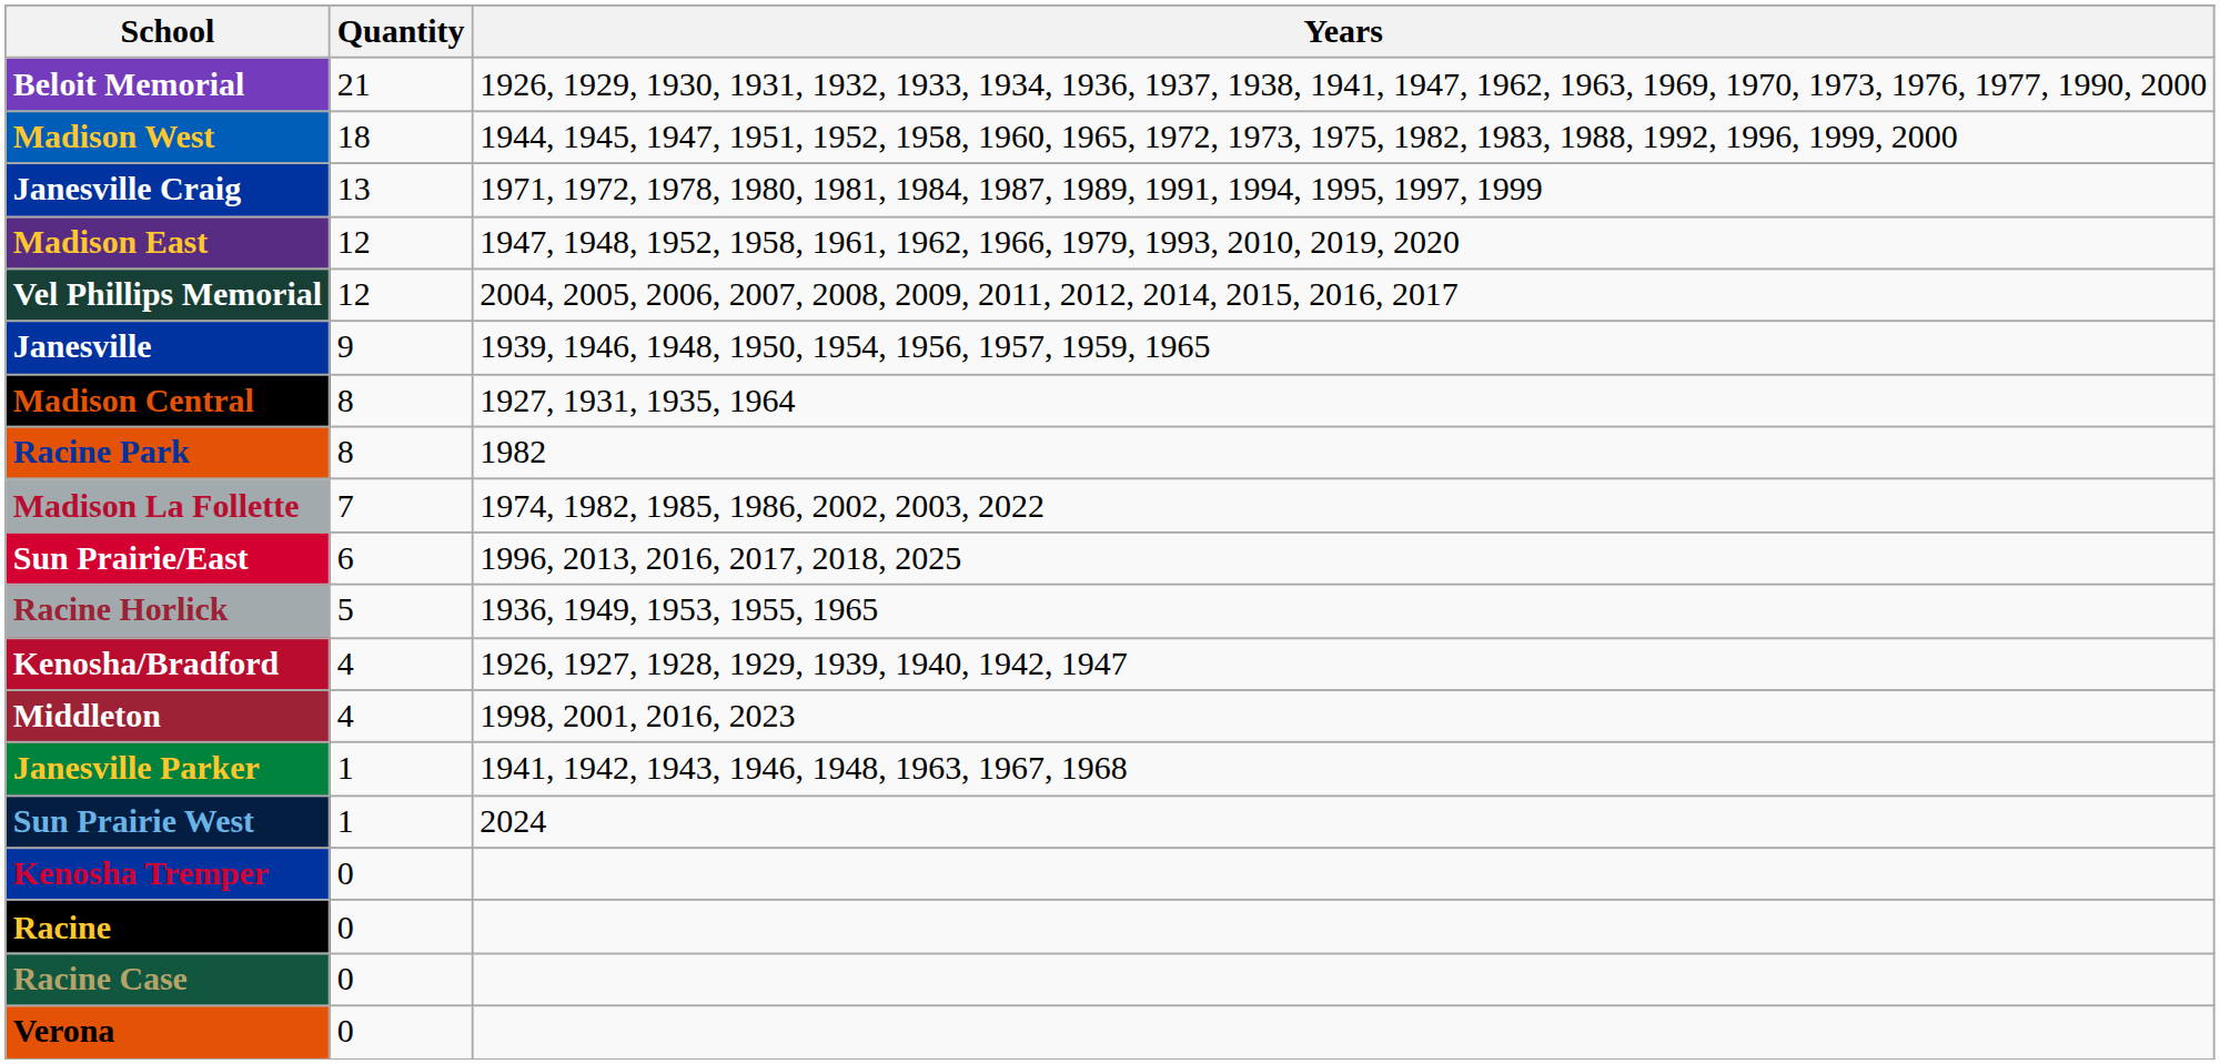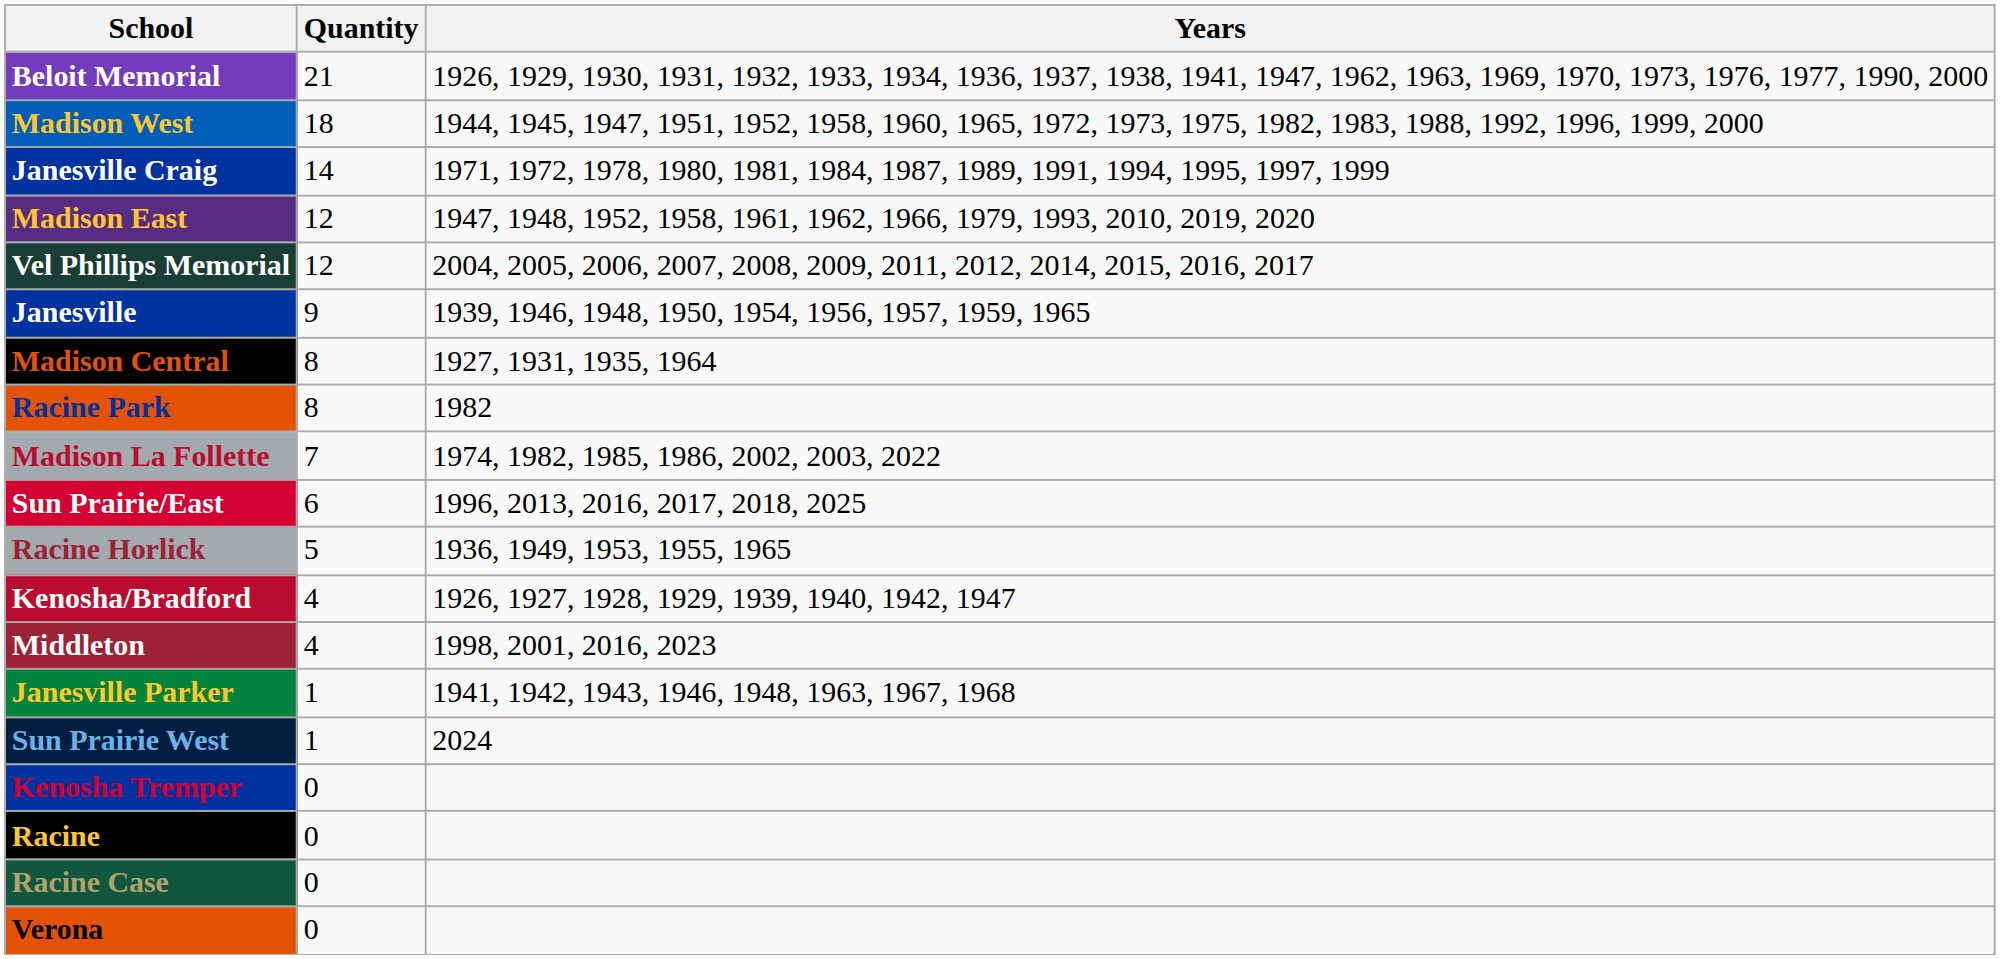 <table class="wikitable">
 <tr>
 <th>School</th>
 <th>Quantity</th>
 <th>Years</th>
 </tr>
 <tr>
 <td style="background: #753bbd; color: white"><strong>Beloit Memorial</strong></td>
 <td>21</td>
 <td>1926, 1929, 1930, 1931, 1932, 1933, 1934, 1936, 1937, 1938, 1941, 1947, 1962, 1963, 1969, 1970, 1973, 1976, 1977, 1990, 2000</td>
 </tr>
 <tr>
 <td style="background: #005eb8; color: #ffc72c"><strong>Madison West</strong></td>
 <td>18</td>
 <td>1944, 1945, 1947, 1951, 1952, 1958, 1960, 1965, 1972, 1973, 1975, 1982, 1983, 1988, 1992, 1996, 1999, 2000</td>
 </tr>
 <tr>
 <td style="background: #0032a0; color: white"><strong>Janesville Craig</strong></td>
-<td>13</td>
+<td>14</td>
 <td>1971, 1972, 1978, 1980, 1981, 1984, 1987, 1989, 1991, 1994, 1995, 1997, 1999</td>
 </tr>
 <tr>
 <td style="background: #582c83; color: #ffc72c"><strong>Madison East</strong></td>
 <td>12</td>
 <td>1947, 1948, 1952, 1958, 1961, 1962, 1966, 1979, 1993, 2010, 2019, 2020</td>
 </tr>
 <tr>
 <td style="background: #173f35; color: white"><strong>Vel Phillips Memorial</strong></td>
 <td>12</td>
 <td>2004, 2005, 2006, 2007, 2008, 2009, 2011, 2012, 2014, 2015, 2016, 2017</td>
 </tr>
 <tr>
 <td style="background: #0032a0; color: white"><strong>Janesville</strong></td>
 <td>9</td>
 <td>1939, 1946, 1948, 1950, 1954, 1956, 1957, 1959, 1965</td>
 </tr>
 <tr>
 <td style="background: black; color: #e35205"><strong>Madison Central</strong></td>
 <td>8</td>
 <td>1927, 1931, 1935, 1964</td>
 </tr>
 <tr>
 <td style="background: #e35205; color: #0032a0"><strong>Racine Park</strong></td>
 <td>8</td>
 <td>1982</td>
 </tr>
 <tr>
 <td style="background: #a2aaad; color: #ba0c2f"><strong>Madison La Follette</strong></td>
 <td>7</td>
 <td>1974, 1982, 1985, 1986, 2002, 2003, 2022</td>
 </tr>
 <tr>
 <td style="background: #d50032; color: white"><strong>Sun Prairie/East</strong></td>
 <td>6</td>
 <td>1996, 2013, 2016, 2017, 2018, 2025</td>
 </tr>
 <tr>
 <td style="background: #a2aaad; color: #9d2235"><strong>Racine Horlick</strong></td>
 <td>5</td>
 <td>1936, 1949, 1953, 1955, 1965</td>
 </tr>
 <tr>
 <td style="background: #ba0c2f; color: white"><strong>Kenosha/Bradford</strong></td>
 <td>4</td>
 <td>1926, 1927, 1928, 1929, 1939, 1940, 1942, 1947</td>
 </tr>
 <tr>
 <td style="background: #9d2235; color: white"><strong>Middleton</strong></td>
 <td>4</td>
 <td>1998, 2001, 2016, 2023</td>
 </tr>
 <tr>
 <td style="background: #00843d; color: #ffc72c"><strong>Janesville Parker</strong></td>
 <td>1</td>
 <td>1941, 1942, 1943, 1946, 1948, 1963, 1967, 1968</td>
 </tr>
 <tr>
 <td style="background: #041e42; color: #69b3e7"><strong>Sun Prairie West</strong></td>
 <td>1</td>
 <td>2024</td>
 </tr>
 <tr>
 <td style="background: #0032a0; color: #d50032"><strong>Kenosha Tremper</strong></td>
 <td>0</td>
 <td></td>
 </tr>
 <tr>
 <td style="background: black; color: #ffc72c"><strong>Racine</strong></td>
 <td>0</td>
 <td></td>
 </tr>
 <tr>
 <td style="background: #115740; color: #b3a369"><strong>Racine Case</strong></td>
 <td>0</td>
 <td></td>
 </tr>
 <tr>
 <td style="background: #e35205; color: black"><strong>Verona</strong></td>
 <td>0</td>
 <td></td>
 </tr>
 </table>
